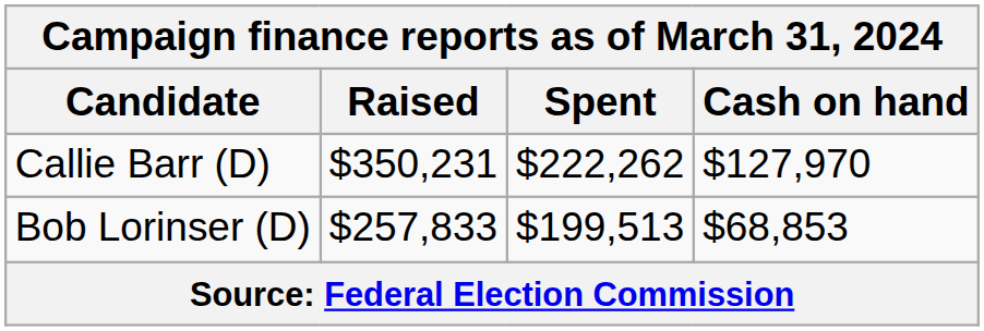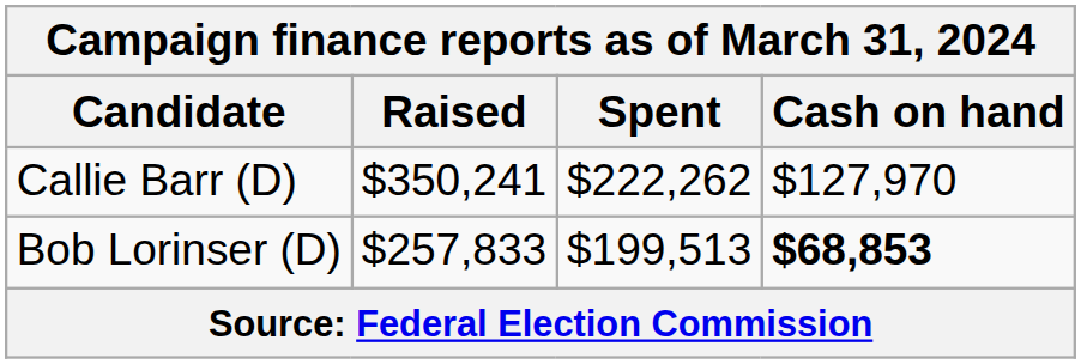 <table class="wikitable sortable">
 <tr>
 <th colspan=4>Campaign finance reports as of March 31, 2024</th>
 </tr>
 <tr style="text-align:center;">
 <th>Candidate</th>
 <th>Raised</th>
 <th>Spent</th>
 <th>Cash on hand</th>
 </tr>
 <tr>
 <td>Callie Barr (D)</td>
-<td>$350,231</td>
+<td>$350,241</td>
 <td>$222,262</td>
 <td>$127,970</td>
 </tr>
 <tr>
 <td>Bob Lorinser (D)</td>
 <td>$257,833</td>
 <td>$199,513</td>
-<td>$68,853</td>
+<td><strong>$68,853</strong></td>
 </tr>
 <tr>
 <th colspan="4"><small>Source: <a href='#'>Federal Election Commission</a></small></th>
 </tr>
 </table>
